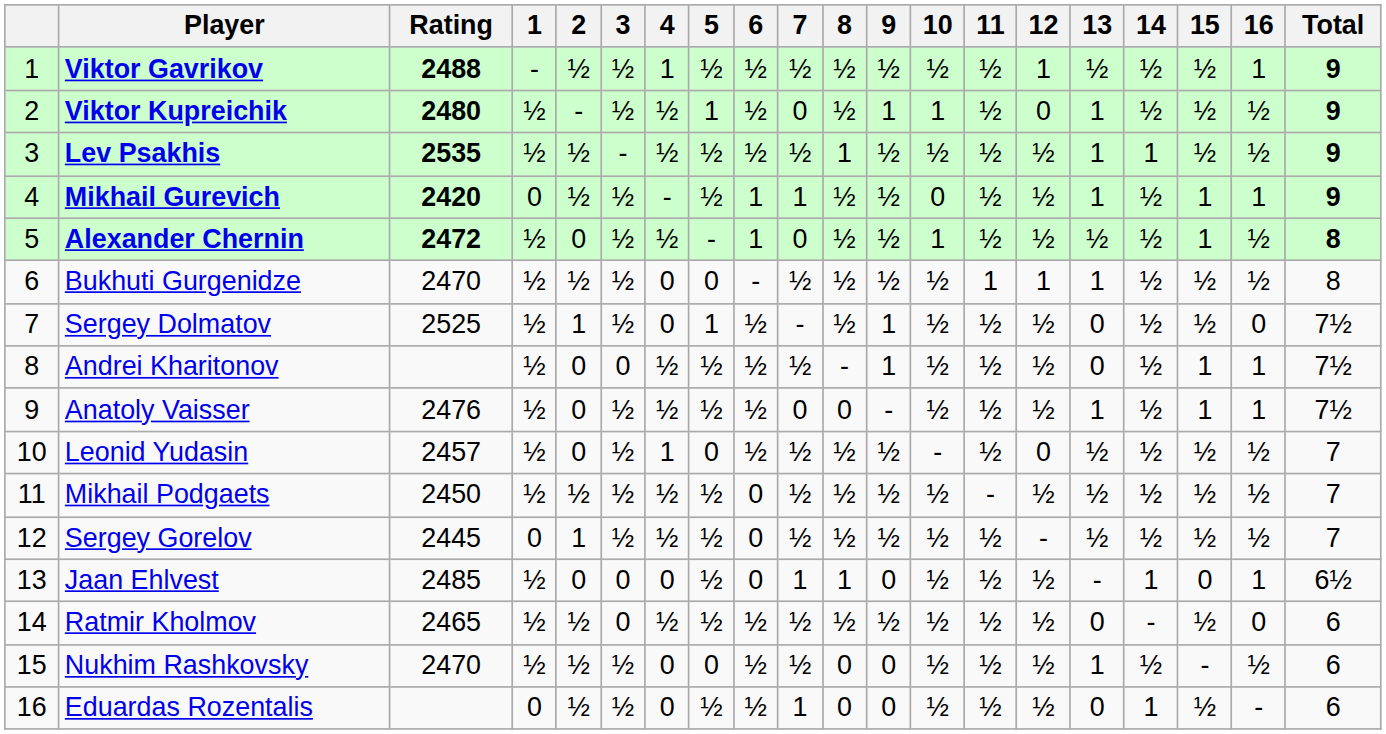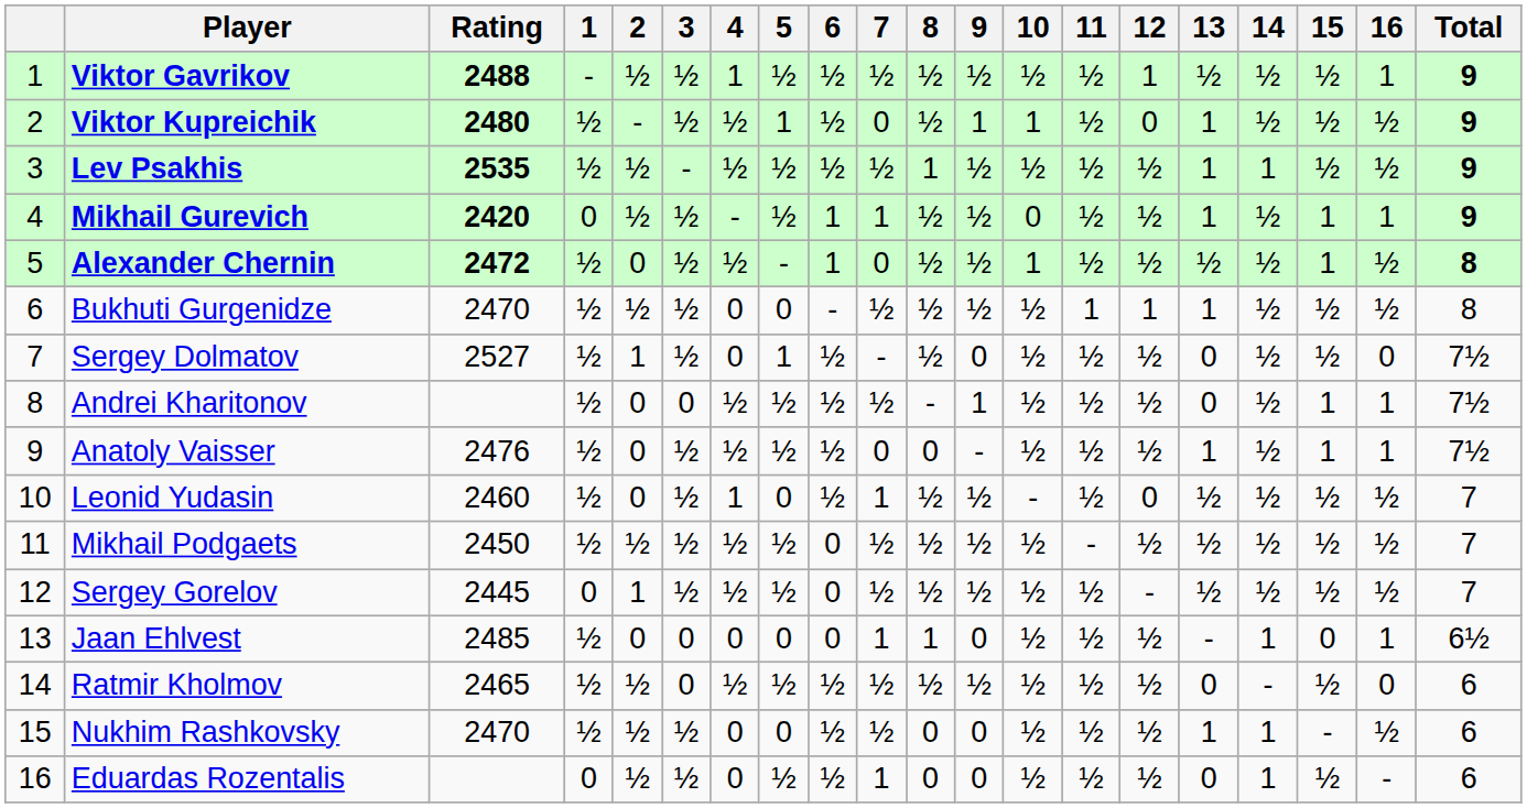 <table class="wikitable" border="1" width="820px">
 <tr>
 <th></th>
 <th>Player</th>
 <th>Rating</th>
 <th>1</th>
 <th>2</th>
 <th>3</th>
 <th>4</th>
 <th>5</th>
 <th>6</th>
 <th>7</th>
 <th>8</th>
 <th>9</th>
 <th>10</th>
 <th>11</th>
 <th>12</th>
 <th>13</th>
 <th>14</th>
 <th>15</th>
 <th>16</th>
 <th>Total</th>
 </tr>
 <tr align=center style="background:#ccffcc;">
 <td>1</td>
 <td align=left> <strong><a href='#'>Viktor Gavrikov</a></strong></td>
 <td><strong>2488</strong></td>
 <td>-</td>
 <td>½</td>
 <td>½</td>
 <td>1</td>
 <td>½</td>
 <td>½</td>
 <td>½</td>
 <td>½</td>
 <td>½</td>
 <td>½</td>
 <td>½</td>
 <td>1</td>
 <td>½</td>
 <td>½</td>
 <td>½</td>
 <td>1</td>
 <td align=center><strong>9</strong></td>
 </tr>
 <tr align=center style="background:#ccffcc;">
 <td>2</td>
 <td align=left> <strong><a href='#'>Viktor Kupreichik</a></strong></td>
 <td><strong>2480</strong></td>
 <td>½</td>
 <td>-</td>
 <td>½</td>
 <td>½</td>
 <td>1</td>
 <td>½</td>
 <td>0</td>
 <td>½</td>
 <td>1</td>
 <td>1</td>
 <td>½</td>
 <td>0</td>
 <td>1</td>
 <td>½</td>
 <td>½</td>
 <td>½</td>
 <td align=center><strong>9</strong></td>
 </tr>
 <tr align=center style="background:#ccffcc;">
 <td>3</td>
 <td align=left> <strong><a href='#'>Lev Psakhis</a></strong></td>
 <td><strong>2535</strong></td>
 <td>½</td>
 <td>½</td>
 <td>-</td>
 <td>½</td>
 <td>½</td>
 <td>½</td>
 <td>½</td>
 <td>1</td>
 <td>½</td>
 <td>½</td>
 <td>½</td>
 <td>½</td>
 <td>1</td>
 <td>1</td>
 <td>½</td>
 <td>½</td>
 <td align=center><strong>9</strong></td>
 </tr>
 <tr align=center style="background:#ccffcc;">
 <td>4</td>
 <td align=left> <strong><a href='#'>Mikhail Gurevich</a></strong></td>
 <td><strong>2420</strong></td>
 <td>0</td>
 <td>½</td>
 <td>½</td>
 <td>-</td>
 <td>½</td>
 <td>1</td>
 <td>1</td>
 <td>½</td>
 <td>½</td>
 <td>0</td>
 <td>½</td>
 <td>½</td>
 <td>1</td>
 <td>½</td>
 <td>1</td>
 <td>1</td>
 <td align=center><strong>9</strong></td>
 </tr>
 <tr align=center style="background:#ccffcc;">
 <td>5</td>
 <td align=left> <strong><a href='#'>Alexander Chernin</a></strong></td>
 <td><strong>2472</strong></td>
 <td>½</td>
 <td>0</td>
 <td>½</td>
 <td>½</td>
 <td>-</td>
 <td>1</td>
 <td>0</td>
 <td>½</td>
 <td>½</td>
 <td>1</td>
 <td>½</td>
 <td>½</td>
 <td>½</td>
 <td>½</td>
 <td>1</td>
 <td>½</td>
 <td align=center><strong>8</strong></td>
 </tr>
 <tr align=center>
 <td>6</td>
 <td align=left> <a href='#'>Bukhuti Gurgenidze</a></td>
 <td>2470</td>
 <td>½</td>
 <td>½</td>
 <td>½</td>
 <td>0</td>
 <td>0</td>
 <td>-</td>
 <td>½</td>
 <td>½</td>
 <td>½</td>
 <td>½</td>
 <td>1</td>
 <td>1</td>
 <td>1</td>
 <td>½</td>
 <td>½</td>
 <td>½</td>
 <td align=center>8</td>
 </tr>
 <tr align=center>
 <td>7</td>
 <td align=left> <a href='#'>Sergey Dolmatov</a></td>
-<td>2525</td>
+<td>2527</td>
 <td>½</td>
 <td>1</td>
 <td>½</td>
 <td>0</td>
 <td>1</td>
 <td>½</td>
 <td>-</td>
 <td>½</td>
-<td>1</td>
+<td>0</td>
 <td>½</td>
 <td>½</td>
 <td>½</td>
 <td>0</td>
 <td>½</td>
 <td>½</td>
 <td>0</td>
 <td align=center>7½</td>
 </tr>
 <tr align=center>
 <td>8</td>
 <td align=left> <a href='#'>Andrei Kharitonov</a></td>
 <td></td>
 <td>½</td>
 <td>0</td>
 <td>0</td>
 <td>½</td>
 <td>½</td>
 <td>½</td>
 <td>½</td>
 <td>-</td>
 <td>1</td>
 <td>½</td>
 <td>½</td>
 <td>½</td>
 <td>0</td>
 <td>½</td>
 <td>1</td>
 <td>1</td>
 <td align=center>7½</td>
 </tr>
 <tr align=center>
 <td>9</td>
 <td align=left> <a href='#'>Anatoly Vaisser</a></td>
 <td>2476</td>
 <td>½</td>
 <td>0</td>
 <td>½</td>
 <td>½</td>
 <td>½</td>
 <td>½</td>
 <td>0</td>
 <td>0</td>
 <td>-</td>
 <td>½</td>
 <td>½</td>
 <td>½</td>
 <td>1</td>
 <td>½</td>
 <td>1</td>
 <td>1</td>
 <td align=center>7½</td>
 </tr>
 <tr align=center>
 <td>10</td>
 <td align=left> <a href='#'>Leonid Yudasin</a></td>
-<td>2457</td>
+<td>2460</td>
 <td>½</td>
 <td>0</td>
 <td>½</td>
 <td>1</td>
 <td>0</td>
 <td>½</td>
-<td>½</td>
+<td>1</td>
 <td>½</td>
 <td>½</td>
 <td>-</td>
 <td>½</td>
 <td>0</td>
 <td>½</td>
 <td>½</td>
 <td>½</td>
 <td>½</td>
 <td align=center>7</td>
 </tr>
 <tr align=center>
 <td>11</td>
 <td align=left> <a href='#'>Mikhail Podgaets</a></td>
 <td>2450</td>
 <td>½</td>
 <td>½</td>
 <td>½</td>
 <td>½</td>
 <td>½</td>
 <td>0</td>
 <td>½</td>
 <td>½</td>
 <td>½</td>
 <td>½</td>
 <td>-</td>
 <td>½</td>
 <td>½</td>
 <td>½</td>
 <td>½</td>
 <td>½</td>
 <td align=center>7</td>
 </tr>
 <tr align=center>
 <td>12</td>
 <td align=left> <a href='#'>Sergey Gorelov</a></td>
 <td>2445</td>
 <td>0</td>
 <td>1</td>
 <td>½</td>
 <td>½</td>
 <td>½</td>
 <td>0</td>
 <td>½</td>
 <td>½</td>
 <td>½</td>
 <td>½</td>
 <td>½</td>
 <td>-</td>
 <td>½</td>
 <td>½</td>
 <td>½</td>
 <td>½</td>
 <td align=center>7</td>
 </tr>
 <tr align=center>
 <td>13</td>
 <td align=left> <a href='#'>Jaan Ehlvest</a></td>
 <td>2485</td>
 <td>½</td>
 <td>0</td>
 <td>0</td>
 <td>0</td>
-<td>½</td>
+<td>0</td>
 <td>0</td>
 <td>1</td>
 <td>1</td>
 <td>0</td>
 <td>½</td>
 <td>½</td>
 <td>½</td>
 <td>-</td>
 <td>1</td>
 <td>0</td>
 <td>1</td>
 <td align=center>6½</td>
 </tr>
 <tr align=center>
 <td>14</td>
 <td align=left> <a href='#'>Ratmir Kholmov</a></td>
 <td>2465</td>
 <td>½</td>
 <td>½</td>
 <td>0</td>
 <td>½</td>
 <td>½</td>
 <td>½</td>
 <td>½</td>
 <td>½</td>
 <td>½</td>
 <td>½</td>
 <td>½</td>
 <td>½</td>
 <td>0</td>
 <td>-</td>
 <td>½</td>
 <td>0</td>
 <td align=center>6</td>
 </tr>
 <tr align=center>
 <td>15</td>
 <td align=left> <a href='#'>Nukhim Rashkovsky</a></td>
 <td>2470</td>
 <td>½</td>
 <td>½</td>
 <td>½</td>
 <td>0</td>
 <td>0</td>
 <td>½</td>
 <td>½</td>
 <td>0</td>
 <td>0</td>
 <td>½</td>
 <td>½</td>
 <td>½</td>
 <td>1</td>
-<td>½</td>
+<td>1</td>
 <td>-</td>
 <td>½</td>
 <td align=center>6</td>
 </tr>
 <tr align=center>
 <td>16</td>
 <td align=left> <a href='#'>Eduardas Rozentalis</a></td>
 <td></td>
 <td>0</td>
 <td>½</td>
 <td>½</td>
 <td>0</td>
 <td>½</td>
 <td>½</td>
 <td>1</td>
 <td>0</td>
 <td>0</td>
 <td>½</td>
 <td>½</td>
 <td>½</td>
 <td>0</td>
 <td>1</td>
 <td>½</td>
 <td>-</td>
 <td align=center>6</td>
 </tr>
 </table>
